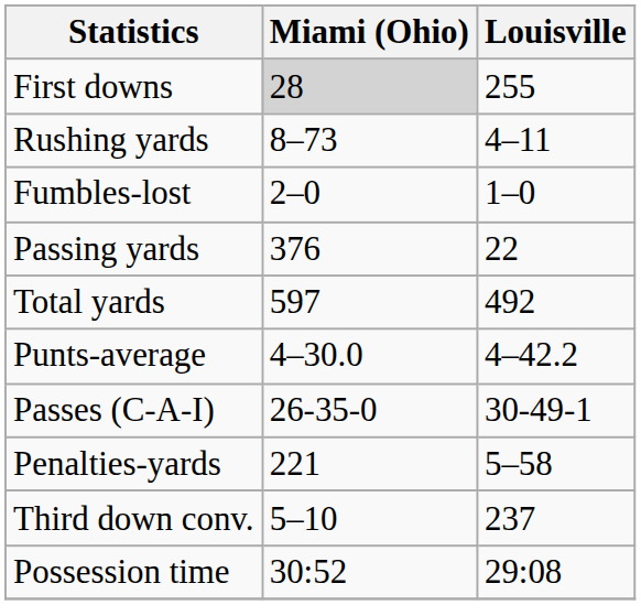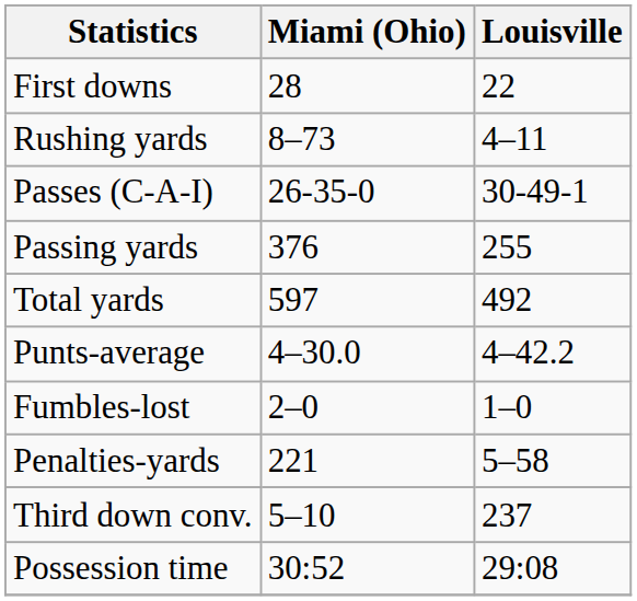 <table class="wikitable">
 <tr>
 <th>Statistics</th>
 <th>Miami (Ohio)</th>
 <th>Louisville</th>
 </tr>
 <tr>
 <td>First downs</td>
-<td style="background: lightgrey;">28</td>
-<td>255</td>
+<td>28</td>
+<td>22</td>
 </tr>
 <tr>
 <td>Rushing yards</td>
 <td>8–73</td>
 <td>4–11</td>
 </tr>
 <tr>
-<td>Fumbles-lost</td>
-<td>2–0</td>
-<td>1–0</td>
+<td>Passes (C-A-I)</td>
+<td>26-35-0</td>
+<td>30-49-1</td>
 </tr>
 <tr>
 <td>Passing yards</td>
 <td>376</td>
-<td>22</td>
+<td>255</td>
 </tr>
 <tr>
 <td>Total yards</td>
 <td>597</td>
 <td>492</td>
 </tr>
 <tr>
 <td>Punts-average</td>
 <td>4–30.0</td>
 <td>4–42.2</td>
 </tr>
 <tr>
-<td>Passes (C-A-I)</td>
-<td>26-35-0</td>
-<td>30-49-1</td>
+<td>Fumbles-lost</td>
+<td>2–0</td>
+<td>1–0</td>
 </tr>
 <tr>
 <td>Penalties-yards</td>
 <td>221</td>
 <td>5–58</td>
 </tr>
 <tr>
 <td>Third down conv.</td>
 <td>5–10</td>
 <td>237</td>
 </tr>
 <tr>
 <td>Possession time</td>
 <td>30:52</td>
 <td>29:08</td>
 </tr>
 <tr>
 </tr>
 </table>
